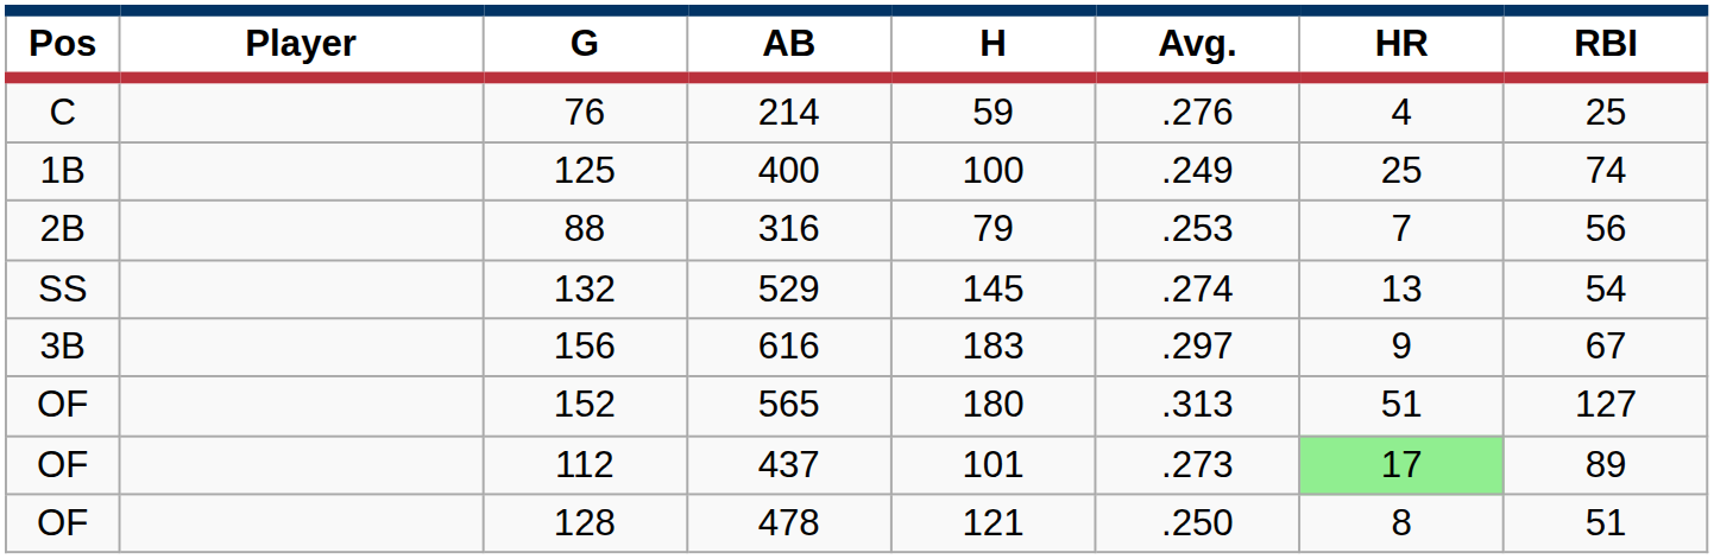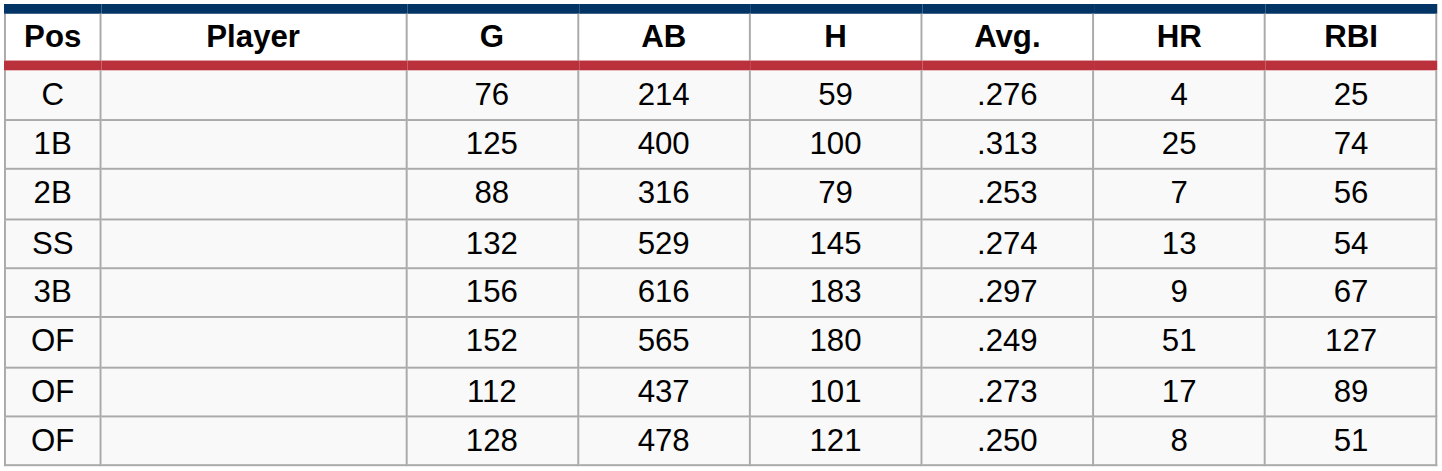 <table class="wikitable sortable">
 <tr>
 <th style="background:#FFFFFF; border-top:#023465 5px solid; border-bottom:#ba313c 5px solid;" width="5%">Pos</th>
 <th style="background:#FFFFFF; border-top:#023465 5px solid; border-bottom:#ba313c 5px solid;" width="16%">Player</th>
 <th style="background:#FFFFFF; border-top:#023465 5px solid; border-bottom:#ba313c 5px solid;" width="9%">G</th>
 <th style="background:#FFFFFF; border-top:#023465 5px solid; border-bottom:#ba313c 5px solid;" width="9%">AB</th>
 <th style="background:#FFFFFF; border-top:#023465 5px solid; border-bottom:#ba313c 5px solid;" width="9%">H</th>
 <th style="background:#FFFFFF; border-top:#023465 5px solid; border-bottom:#ba313c 5px solid;" width="9%">Avg.</th>
 <th style="background:#FFFFFF; border-top:#023465 5px solid; border-bottom:#ba313c 5px solid;" width="9%">HR</th>
 <th style="background:#FFFFFF; border-top:#023465 5px solid; border-bottom:#ba313c 5px solid;" width="9%">RBI</th>
 </tr>
 <tr align="center">
 <td>C</td>
 <td></td>
 <td>76</td>
 <td>214</td>
 <td>59</td>
 <td>.276</td>
 <td>4</td>
 <td>25</td>
 </tr>
 <tr align="center">
 <td>1B</td>
 <td></td>
 <td>125</td>
 <td>400</td>
 <td>100</td>
-<td>.249</td>
+<td>.313</td>
 <td>25</td>
 <td>74</td>
 </tr>
 <tr align="center">
 <td>2B</td>
 <td></td>
 <td>88</td>
 <td>316</td>
 <td>79</td>
 <td>.253</td>
 <td>7</td>
 <td>56</td>
 </tr>
 <tr align="center">
 <td>SS</td>
 <td></td>
 <td>132</td>
 <td>529</td>
 <td>145</td>
 <td>.274</td>
 <td>13</td>
 <td>54</td>
 </tr>
 <tr align="center">
 <td>3B</td>
 <td></td>
 <td>156</td>
 <td>616</td>
 <td>183</td>
 <td>.297</td>
 <td>9</td>
 <td>67</td>
 </tr>
 <tr align="center">
 <td>OF</td>
 <td></td>
 <td>152</td>
 <td>565</td>
 <td>180</td>
-<td>.313</td>
+<td>.249</td>
 <td>51</td>
 <td>127</td>
 </tr>
 <tr align="center">
 <td>OF</td>
 <td></td>
 <td>112</td>
 <td>437</td>
 <td>101</td>
 <td>.273</td>
-<td style="background: lightgreen;">17</td>
+<td>17</td>
 <td>89</td>
 </tr>
 <tr align="center">
 <td>OF</td>
 <td></td>
 <td>128</td>
 <td>478</td>
 <td>121</td>
 <td>.250</td>
 <td>8</td>
 <td>51</td>
 </tr>
 </table>
